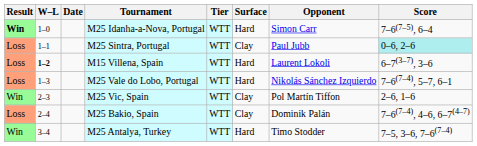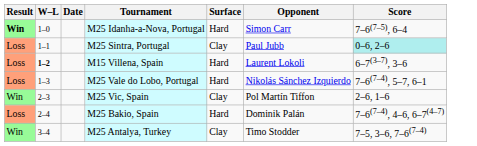 <table class="sortable wikitable">
 <tr>
 <th>Result</th>
 <th class="unsortable">W–L</th>
 <th>Date</th>
 <th>Tournament</th>
-<th>Tier</th>
 <th>Surface</th>
 <th>Opponent</th>
 <th class="unsortable">Score</th>
 </tr>
 <tr>
 <td bgcolor=98FB98><strong>Win</strong></td>
 <td><small>1–0</small></td>
 <td></td>
 <td style="background:#cffcff;">M25 Idanha-a-Nova, Portugal</td>
-<td style="background:#cffcff;">WTT</td>
 <td>Hard</td>
 <td> <a href='#'>Simon Carr</a></td>
 <td>7–6<sup>(7–5)</sup>, 6–4</td>
 </tr>
 <tr>
 <td bgcolor=FFA07A>Loss</td>
 <td><small>1–1</small></td>
 <td></td>
 <td style="background:#cffcff;">M25 Sintra, Portugal</td>
-<td style="background:#cffcff;">WTT</td>
 <td>Clay</td>
 <td> <a href='#'>Paul Jubb</a></td>
 <td style="background: paleturquoise;">0–6, 2–6</td>
 </tr>
 <tr>
 <td bgcolor=FFA07A>Loss</td>
 <td><strong><small>1–2</small></strong></td>
 <td></td>
 <td style="background:#cffcff;">M15 Villena, Spain</td>
-<td style="background:#cffcff;">WTT</td>
 <td>Hard</td>
 <td> <a href='#'>Laurent Lokoli</a></td>
 <td>6–7<sup>(3–7)</sup>, 3–6</td>
 </tr>
 <tr>
 <td bgcolor=FFA07A>Loss</td>
 <td><small>1–3</small></td>
 <td></td>
 <td style="background:#cffcff;">M25 Vale do Lobo, Portugal</td>
-<td style="background:#cffcff;">WTT</td>
 <td>Hard</td>
 <td> <a href='#'>Nikolás Sánchez Izquierdo</a></td>
 <td>7–6<sup>(7–4)</sup>, 5–7, 6–1</td>
 </tr>
 <tr>
 <td bgcolor=98FB98>Win</td>
 <td><small>2–3</small></td>
 <td></td>
 <td style="background:#cffcff;">M25 Vic, Spain</td>
-<td style="background:#cffcff;">WTT</td>
 <td>Clay</td>
 <td> Pol Martín Tiffon</td>
 <td>2–6, 1–6</td>
 </tr>
 <tr>
 <td bgcolor=FFA07A>Loss</td>
 <td><small>2–4</small></td>
 <td></td>
 <td style="background:#cffcff;">M25 Bakio, Spain</td>
-<td style="background:#cffcff;">WTT</td>
-<td>Clay</td>
+<td>Hard</td>
 <td> Dominik Palán</td>
 <td>7–6<sup>(7–4)</sup>, 4–6, 6–7<sup>(4–7)</sup></td>
 </tr>
 <tr>
 <td bgcolor=98FB98>Win</td>
 <td><small>3–4</small></td>
 <td></td>
 <td style="background:#cffcff;">M25 Antalya, Turkey</td>
-<td style="background:#cffcff;">WTT</td>
-<td>Hard</td>
+<td>Clay</td>
 <td> Timo Stodder</td>
 <td>7–5, 3–6, 7–6<sup>(7–4)</sup></td>
 </tr>
 </table>
